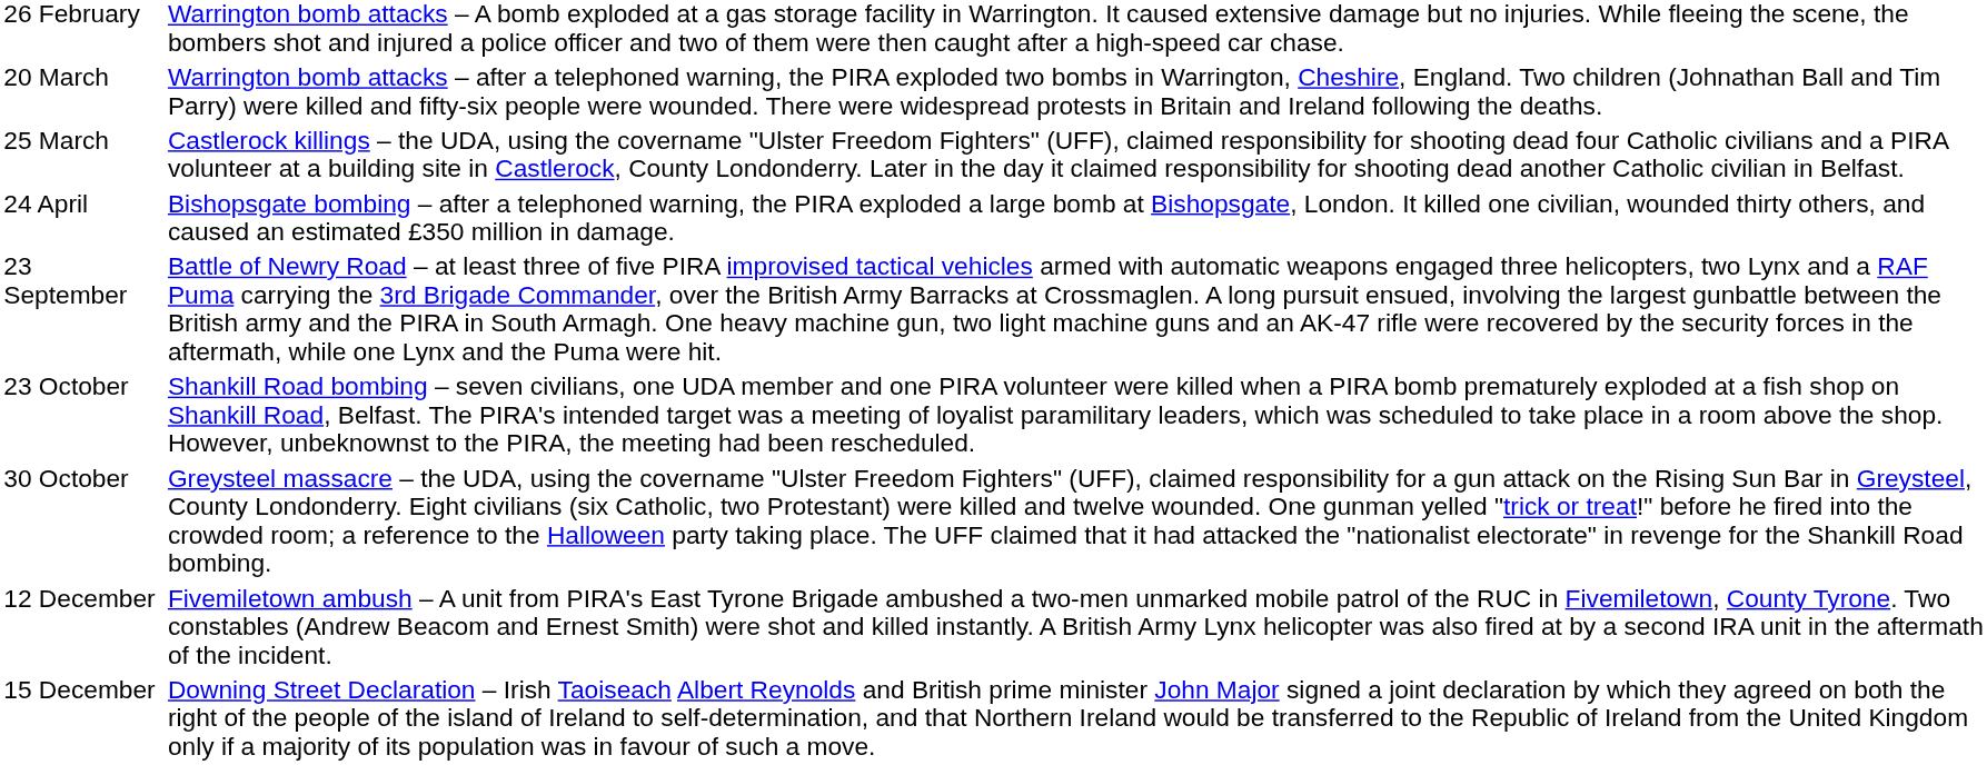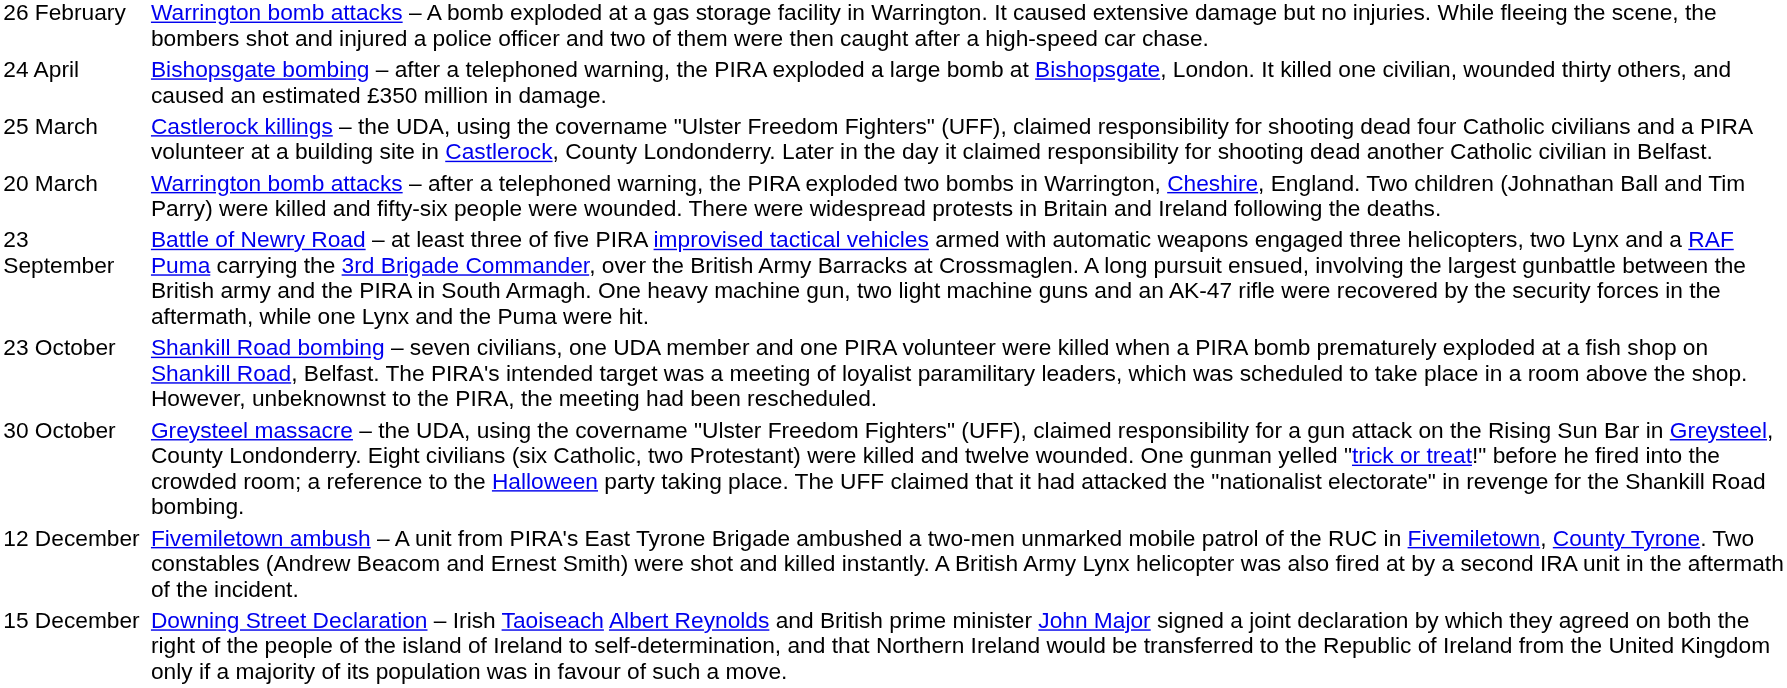 <table width=100%>
 <tr>
 <td style="width:100px; vertical-align:top;">26 February</td>
 <td><a href='#'>Warrington bomb attacks</a> –  A bomb exploded at a gas storage facility in Warrington. It caused extensive damage but no injuries. While fleeing the scene, the bombers shot and injured a police officer and two of them were then caught after a high-speed car chase.</td>
 </tr>
 <tr>
-<td style="width:100px; vertical-align:top;">20 March</td>
-<td><a href='#'>Warrington bomb attacks</a> – after a telephoned warning, the PIRA exploded two bombs in Warrington, <a href='#'>Cheshire</a>, England. Two children (Johnathan Ball and Tim Parry) were killed and fifty-six people were wounded. There were widespread protests in Britain and Ireland following the deaths.</td>
+<td valign="top">24 April</td>
+<td><a href='#'>Bishopsgate bombing</a> – after a telephoned warning, the PIRA exploded a large bomb at <a href='#'>Bishopsgate</a>, London. It killed one civilian, wounded thirty others, and caused an estimated £350 million in damage.</td>
 </tr>
 <tr>
 <td valign="top">25 March</td>
 <td><a href='#'>Castlerock killings</a> – the UDA, using the covername "Ulster Freedom Fighters" (UFF), claimed responsibility for shooting dead four Catholic civilians and a PIRA volunteer at a building site in <a href='#'>Castlerock</a>, County Londonderry. Later in the day it claimed responsibility for shooting dead another Catholic civilian in Belfast.</td>
 </tr>
 <tr>
-<td valign="top">24 April</td>
-<td><a href='#'>Bishopsgate bombing</a> – after a telephoned warning, the PIRA exploded a large bomb at <a href='#'>Bishopsgate</a>, London. It killed one civilian, wounded thirty others, and caused an estimated £350 million in damage.</td>
+<td style="width:100px; vertical-align:top;">20 March</td>
+<td><a href='#'>Warrington bomb attacks</a> – after a telephoned warning, the PIRA exploded two bombs in Warrington, <a href='#'>Cheshire</a>, England. Two children (Johnathan Ball and Tim Parry) were killed and fifty-six people were wounded. There were widespread protests in Britain and Ireland following the deaths.</td>
 </tr>
 <tr>
 <td valign="top">23 September</td>
 <td><a href='#'>Battle of Newry Road</a> – at least three of five PIRA <a href='#'>improvised tactical vehicles</a> armed with automatic weapons engaged three helicopters, two Lynx and a <a href='#'>RAF</a> <a href='#'>Puma</a> carrying the <a href='#'>3rd Brigade Commander</a>, over the British Army Barracks at Crossmaglen. A long pursuit ensued, involving the largest gunbattle between the British army and the PIRA in South Armagh. One heavy machine gun, two light machine guns and an AK-47 rifle were recovered by the security forces in the aftermath, while one Lynx and the Puma were hit.</td>
 </tr>
 <tr>
 <td valign="top">23 October</td>
 <td><a href='#'>Shankill Road bombing</a> – seven civilians, one UDA member and one PIRA volunteer were killed when a PIRA bomb prematurely exploded at a fish shop on <a href='#'>Shankill Road</a>, Belfast. The PIRA's intended target was a meeting of loyalist paramilitary leaders, which was scheduled to take place in a room above the shop. However, unbeknownst to the PIRA, the meeting had been rescheduled.</td>
 </tr>
 <tr>
 <td valign="top">30 October</td>
 <td><a href='#'>Greysteel massacre</a> – the UDA, using the covername "Ulster Freedom Fighters" (UFF), claimed responsibility for a gun attack on the Rising Sun Bar in <a href='#'>Greysteel</a>, County Londonderry. Eight civilians (six Catholic, two Protestant) were killed and twelve wounded. One gunman yelled "<a href='#'>trick or treat</a>!" before he fired into the crowded room; a reference to the <a href='#'>Halloween</a> party taking place. The UFF claimed that it had attacked the "nationalist electorate" in revenge for the Shankill Road bombing.</td>
 </tr>
 <tr>
 <td valign="top">12 December</td>
 <td><a href='#'>Fivemiletown ambush</a> – A unit from PIRA's East Tyrone Brigade ambushed a two-men unmarked mobile patrol of the RUC in <a href='#'>Fivemiletown</a>, <a href='#'>County Tyrone</a>. Two constables (Andrew Beacom and Ernest Smith) were shot and killed instantly. A British Army Lynx helicopter was also fired at by a second IRA unit in the aftermath of the incident.</td>
 </tr>
 <tr>
 <td valign="top">15 December</td>
 <td><a href='#'>Downing Street Declaration</a> – Irish <a href='#'>Taoiseach</a> <a href='#'>Albert Reynolds</a> and British prime minister <a href='#'>John Major</a> signed a joint declaration by which they agreed on both the right of the people of the island of Ireland to self-determination, and that Northern Ireland would be transferred to the Republic of Ireland from the United Kingdom only if a majority of its population was in favour of such a move.</td>
 </tr>
 </table>
